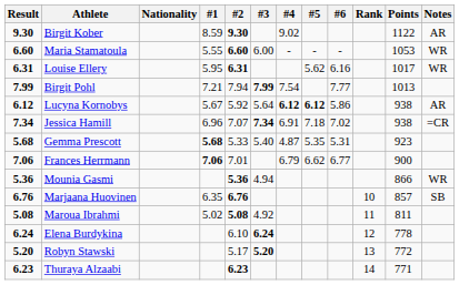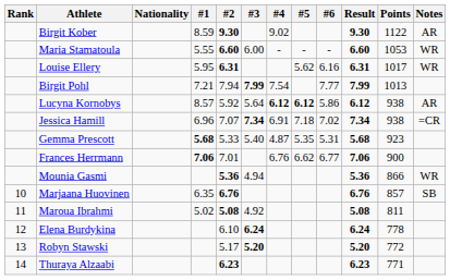 <table class="wikitable sortable" style="text-align:center">
 <tr>
-<th>Result</th>
+<th>Rank</th>
 <th>Athlete</th>
 <th>Nationality</th>
 <th>#1</th>
 <th>#2</th>
 <th>#3</th>
 <th>#4</th>
 <th>#5</th>
 <th>#6</th>
-<th>Rank</th>
+<th>Result</th>
 <th>Points</th>
 <th>Notes</th>
 </tr>
 <tr>
-<td><strong>9.30</strong></td>
+<td></td>
 <td align=left><a href='#'>Birgit Kober</a></td>
 <td align=left></td>
 <td>8.59</td>
 <td><strong>9.30</strong></td>
 <td></td>
 <td>9.02</td>
 <td></td>
 <td></td>
-<td></td>
+<td><strong>9.30</strong></td>
 <td>1122</td>
 <td>AR</td>
 </tr>
 <tr>
-<td><strong>6.60</strong></td>
+<td></td>
 <td align=left><a href='#'>Maria Stamatoula</a></td>
 <td align=left></td>
 <td>5.55</td>
 <td><strong>6.60</strong></td>
 <td>6.00</td>
 <td>-</td>
 <td>-</td>
 <td>-</td>
-<td></td>
+<td><strong>6.60</strong></td>
 <td>1053</td>
 <td>WR</td>
 </tr>
 <tr>
-<td><strong>6.31</strong></td>
+<td></td>
 <td align=left><a href='#'>Louise Ellery</a></td>
 <td align=left></td>
 <td>5.95</td>
 <td><strong>6.31</strong></td>
 <td></td>
 <td></td>
 <td>5.62</td>
 <td>6.16</td>
-<td></td>
+<td><strong>6.31</strong></td>
 <td>1017</td>
 <td>WR</td>
 </tr>
 <tr>
-<td><strong>7.99</strong></td>
+<td></td>
 <td align=left><a href='#'>Birgit Pohl</a></td>
 <td align=left></td>
 <td>7.21</td>
 <td>7.94</td>
 <td><strong>7.99</strong></td>
 <td>7.54</td>
 <td></td>
 <td>7.77</td>
-<td></td>
+<td><strong>7.99</strong></td>
 <td>1013</td>
 <td></td>
 </tr>
 <tr>
-<td><strong>6.12</strong></td>
+<td></td>
 <td align=left><a href='#'>Lucyna Kornobys</a></td>
 <td align=left></td>
-<td>5.67</td>
+<td>8.57</td>
 <td>5.92</td>
 <td>5.64</td>
 <td><strong>6.12</strong></td>
 <td><strong>6.12</strong></td>
 <td>5.86</td>
-<td></td>
+<td><strong>6.12</strong></td>
 <td>938</td>
 <td>AR</td>
 </tr>
 <tr>
-<td><strong>7.34</strong></td>
+<td></td>
 <td align=left><a href='#'>Jessica Hamill</a></td>
 <td align=left></td>
 <td>6.96</td>
 <td>7.07</td>
 <td><strong>7.34</strong></td>
 <td>6.91</td>
 <td>7.18</td>
 <td>7.02</td>
-<td></td>
+<td><strong>7.34</strong></td>
 <td>938</td>
 <td>=CR</td>
 </tr>
 <tr>
-<td><strong>5.68</strong></td>
+<td></td>
 <td align=left><a href='#'>Gemma Prescott</a></td>
 <td align=left></td>
 <td><strong>5.68</strong></td>
 <td>5.33</td>
 <td>5.40</td>
 <td>4.87</td>
 <td>5.35</td>
 <td>5.31</td>
-<td></td>
+<td><strong>5.68</strong></td>
 <td>923</td>
 <td></td>
 </tr>
 <tr>
-<td><strong>7.06</strong></td>
+<td></td>
 <td align=left><a href='#'>Frances Herrmann</a></td>
 <td align=left></td>
 <td><strong>7.06</strong></td>
 <td>7.01</td>
 <td></td>
-<td>6.79</td>
+<td>6.76</td>
 <td>6.62</td>
 <td>6.77</td>
-<td></td>
+<td><strong>7.06</strong></td>
 <td>900</td>
 <td></td>
 </tr>
 <tr>
-<td><strong>5.36</strong></td>
+<td></td>
 <td align=left><a href='#'>Mounia Gasmi</a></td>
 <td align=left></td>
 <td></td>
 <td><strong>5.36</strong></td>
 <td>4.94</td>
 <td></td>
 <td></td>
 <td></td>
-<td></td>
+<td><strong>5.36</strong></td>
 <td>866</td>
 <td>WR</td>
 </tr>
 <tr>
-<td><strong>6.76</strong></td>
+<td>10</td>
 <td align=left><a href='#'>Marjaana Huovinen</a></td>
 <td align=left></td>
 <td>6.35</td>
 <td><strong>6.76</strong></td>
 <td></td>
 <td></td>
 <td></td>
 <td></td>
-<td>10</td>
+<td><strong>6.76</strong></td>
 <td>857</td>
 <td>SB</td>
 </tr>
 <tr>
-<td><strong>5.08</strong></td>
+<td>11</td>
 <td align=left><a href='#'>Maroua Ibrahmi</a></td>
 <td align=left></td>
 <td>5.02</td>
 <td><strong>5.08</strong></td>
 <td>4.92</td>
 <td></td>
 <td></td>
 <td></td>
-<td>11</td>
+<td><strong>5.08</strong></td>
 <td>811</td>
 <td></td>
 </tr>
 <tr>
-<td><strong>6.24</strong></td>
+<td>12</td>
 <td align=left><a href='#'>Elena Burdykina</a></td>
 <td align=left></td>
 <td></td>
 <td>6.10</td>
 <td><strong>6.24</strong></td>
 <td></td>
 <td></td>
 <td></td>
-<td>12</td>
+<td><strong>6.24</strong></td>
 <td>778</td>
 <td></td>
 </tr>
 <tr>
-<td><strong>5.20</strong></td>
+<td>13</td>
 <td align=left><a href='#'>Robyn Stawski</a></td>
 <td align=left></td>
 <td></td>
 <td>5.17</td>
 <td><strong>5.20</strong></td>
 <td></td>
 <td></td>
 <td></td>
-<td>13</td>
+<td><strong>5.20</strong></td>
 <td>772</td>
 <td></td>
 </tr>
 <tr>
-<td><strong>6.23</strong></td>
+<td>14</td>
 <td align=left><a href='#'>Thuraya Alzaabi</a></td>
 <td align=left></td>
 <td></td>
 <td><strong>6.23</strong></td>
 <td></td>
 <td></td>
 <td></td>
 <td></td>
-<td>14</td>
+<td><strong>6.23</strong></td>
 <td>771</td>
 <td></td>
 </tr>
 </table>
